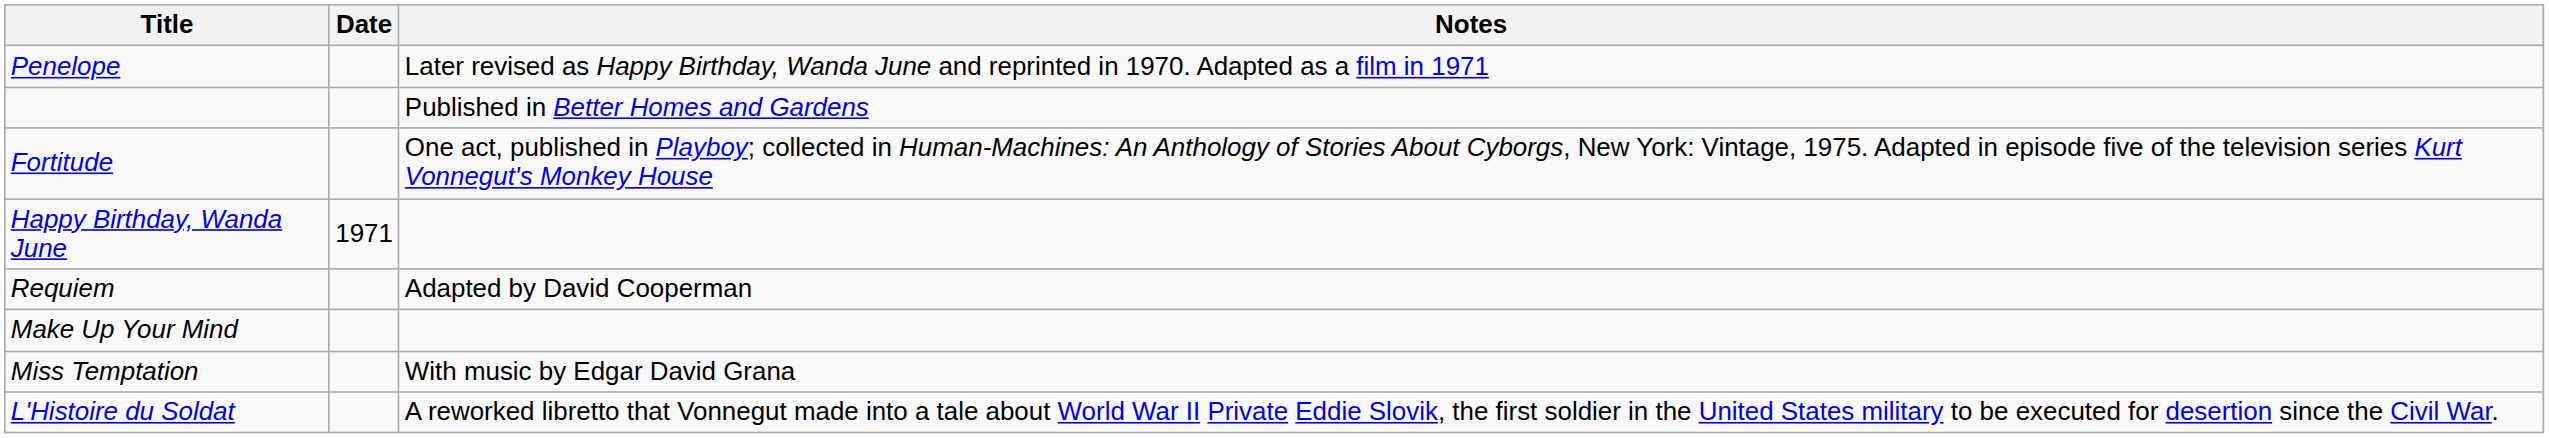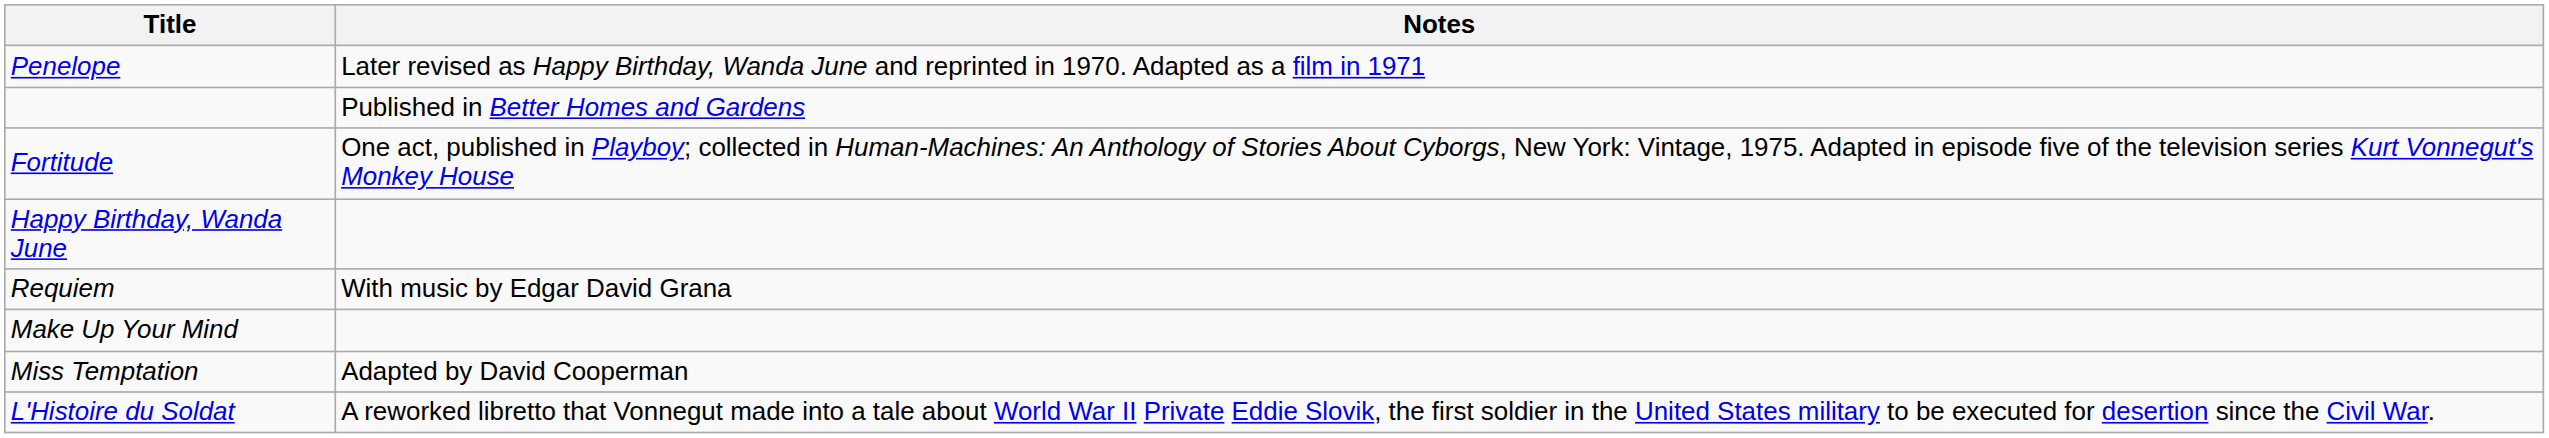 <table class="wikitable sortable" border="1">
 <tr>
 <th>Title</th>
-<th>Date</th>
 <th>Notes</th>
 </tr>
 <tr>
 <td><em><a href='#'>Penelope</a></em></td>
-<td></td>
 <td>Later revised as <em>Happy Birthday, Wanda June</em> and reprinted in 1970. Adapted as a <a href='#'>film in 1971</a></td>
 </tr>
 <tr>
 <td><em></em></td>
-<td></td>
 <td>Published in <em><a href='#'>Better Homes and Gardens</a></em></td>
 </tr>
 <tr>
 <td><em><a href='#'>Fortitude</a></em></td>
-<td></td>
 <td>One act, published in <em><a href='#'>Playboy</a></em>; collected in <em>Human-Machines: An Anthology of Stories About Cyborgs</em>, New York: Vintage, 1975. Adapted in episode five of the television series <em><a href='#'>Kurt Vonnegut's Monkey House</a></em></td>
 </tr>
 <tr>
 <td><em><a href='#'>Happy Birthday, Wanda June</a></em></td>
-<td>1971</td>
 <td></td>
 </tr>
 <tr>
 <td><em>Requiem</em></td>
-<td></td>
-<td>Adapted by David Cooperman</td>
+<td>With music by Edgar David Grana</td>
 </tr>
 <tr>
 <td><em>Make Up Your Mind</em></td>
 <td></td>
-<td></td>
 </tr>
 <tr>
 <td><em>Miss Temptation</em></td>
-<td></td>
-<td>With music by Edgar David Grana</td>
+<td>Adapted by David Cooperman</td>
 </tr>
 <tr>
 <td><em><a href='#'>L'Histoire du Soldat</a></em></td>
-<td></td>
 <td>A reworked libretto that Vonnegut made into a tale about <a href='#'>World War II</a> <a href='#'>Private</a> <a href='#'>Eddie Slovik</a>, the first soldier in the <a href='#'>United States military</a> to be executed for <a href='#'>desertion</a> since the <a href='#'>Civil War</a>.</td>
 </tr>
 </table>
